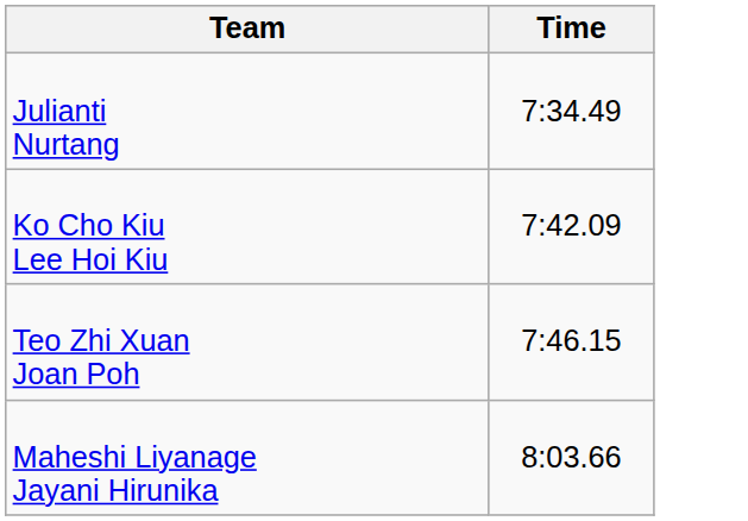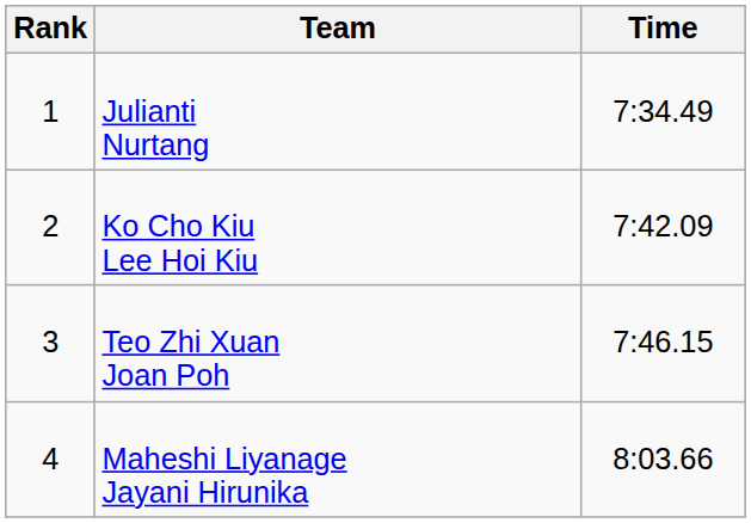 <table class=wikitable style="text-align:center">
 <tr>
+<th width=40>Rank</th>
 <th width=250>Team</th>
 <th width=80>Time</th>
 </tr>
 <tr>
+<td>1</td>
 <td align="left"><br><a href='#'>Julianti</a><br><a href='#'>Nurtang</a></td>
 <td>7:34.49</td>
 </tr>
 <tr>
+<td>2</td>
 <td align="left"><br><a href='#'>Ko Cho Kiu</a><br><a href='#'>Lee Hoi Kiu</a></td>
 <td>7:42.09</td>
 </tr>
 <tr>
+<td>3</td>
 <td align="left"><br><a href='#'>Teo Zhi Xuan</a><br><a href='#'>Joan Poh</a></td>
 <td>7:46.15</td>
 </tr>
 <tr>
+<td>4</td>
 <td align="left"><br><a href='#'>Maheshi Liyanage</a><br><a href='#'>Jayani Hirunika</a></td>
 <td>8:03.66</td>
 </tr>
 </table>
